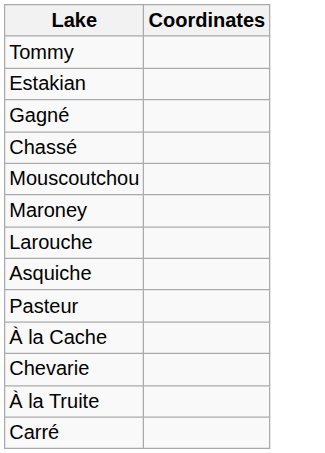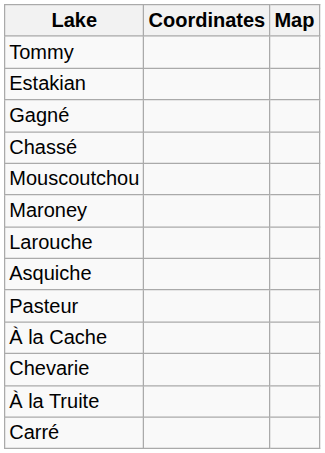 <table class="wikitable sortable">
 <tr>
 <th>Lake</th>
 <th>Coordinates</th>
+<th>Map</th>
 </tr>
 <tr>
 <td>Tommy</td>
+<td></td>
 <td></td>
 </tr>
 <tr>
 <td>Estakian</td>
 <td></td>
+<td></td>
 </tr>
 <tr>
 <td>Gagné</td>
+<td></td>
 <td></td>
 </tr>
 <tr>
 <td>Chassé</td>
 <td></td>
+<td></td>
 </tr>
 <tr>
 <td>Mouscoutchou</td>
+<td></td>
 <td></td>
 </tr>
 <tr>
 <td>Maroney</td>
 <td></td>
+<td></td>
 </tr>
 <tr>
 <td>Larouche</td>
+<td></td>
 <td></td>
 </tr>
 <tr>
 <td>Asquiche</td>
 <td></td>
+<td></td>
 </tr>
 <tr>
 <td>Pasteur</td>
+<td></td>
 <td></td>
 </tr>
 <tr>
 <td>À la Cache</td>
 <td></td>
+<td></td>
 </tr>
 <tr>
 <td>Chevarie</td>
+<td></td>
 <td></td>
 </tr>
 <tr>
 <td>À la Truite</td>
 <td></td>
+<td></td>
 </tr>
 <tr>
 <td>Carré</td>
 <td></td>
+<td></td>
 </tr>
 </table>
